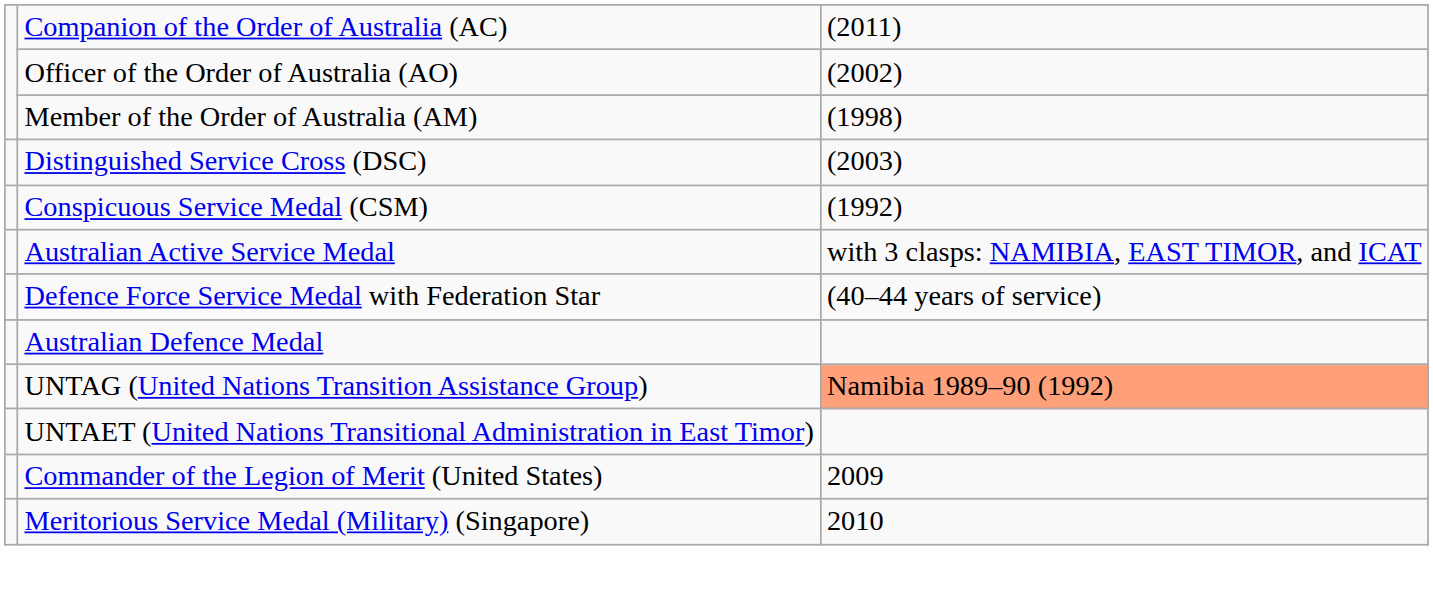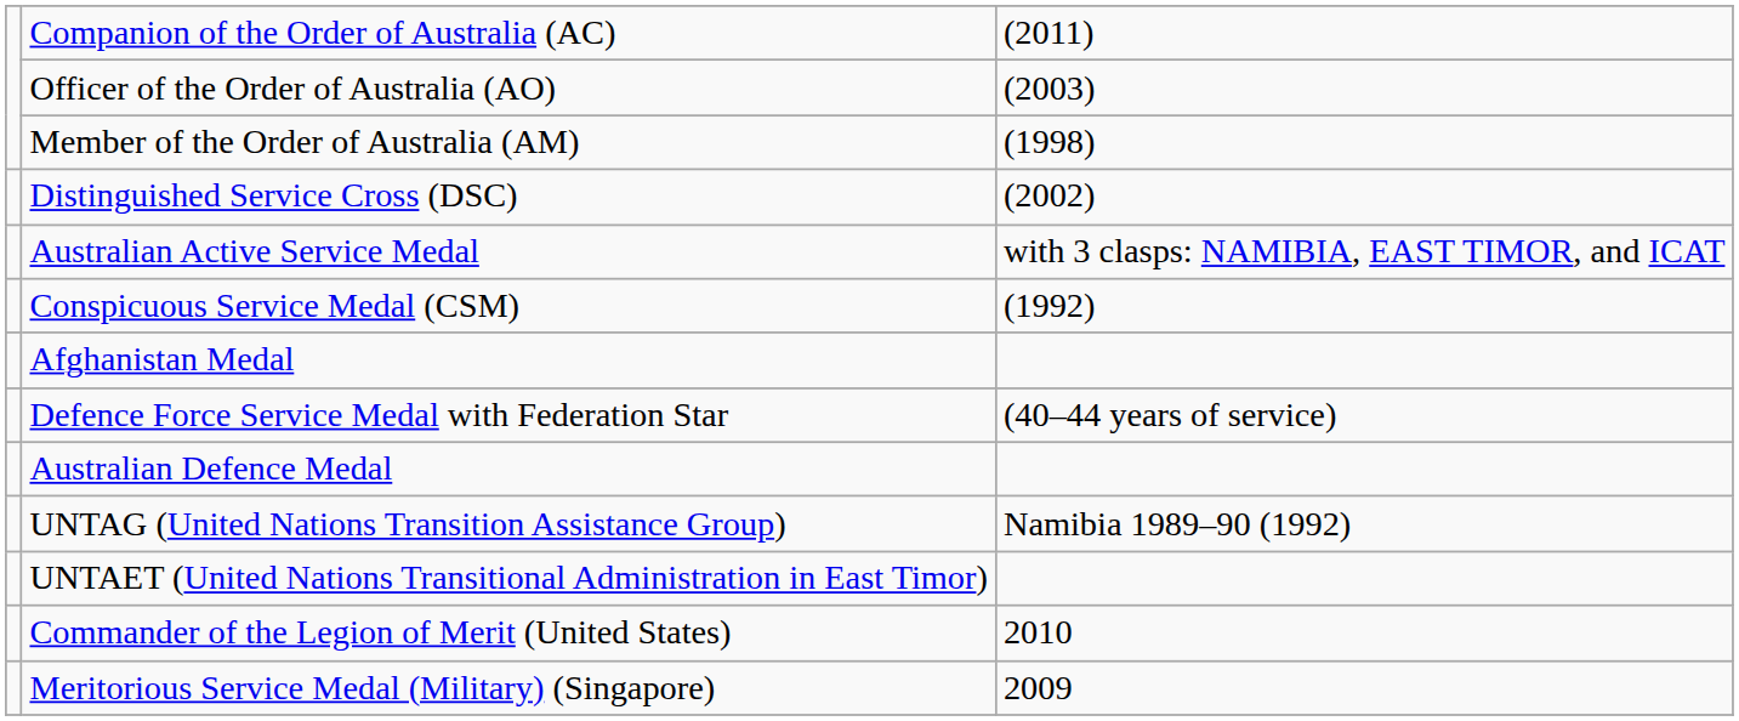 <table class="wikitable">
 <tr>
 <td rowspan=3></td>
 <td><a href='#'>Companion of the Order of Australia</a> (AC)</td>
 <td>(2011)</td>
 </tr>
 <tr>
 <td>Officer of the Order of Australia (AO)</td>
-<td>(2002)</td>
+<td>(2003)</td>
 </tr>
 <tr>
 <td>Member of the Order of Australia (AM)</td>
 <td>(1998)</td>
 </tr>
 <tr>
 <td></td>
 <td><a href='#'>Distinguished Service Cross</a> (DSC)</td>
-<td>(2003)</td>
+<td>(2002)</td>
+</tr>
+<tr>
+<td></td>
+<td><a href='#'>Australian Active Service Medal</a></td>
+<td>with 3 clasps: <a href='#'>NAMIBIA</a>, <a href='#'>EAST TIMOR</a>, and <a href='#'>ICAT</a></td>
 </tr>
 <tr>
 <td></td>
 <td><a href='#'>Conspicuous Service Medal</a> (CSM)</td>
 <td>(1992)</td>
 </tr>
 <tr>
 <td></td>
-<td><a href='#'>Australian Active Service Medal</a></td>
-<td>with 3 clasps: <a href='#'>NAMIBIA</a>, <a href='#'>EAST TIMOR</a>, and <a href='#'>ICAT</a></td>
+<td><a href='#'>Afghanistan Medal</a></td>
+<td></td>
 </tr>
 <tr>
 <td></td>
 <td><a href='#'>Defence Force Service Medal</a> with Federation Star</td>
 <td>(40–44 years of service)</td>
 </tr>
 <tr>
 <td></td>
 <td><a href='#'>Australian Defence Medal</a></td>
 <td></td>
 </tr>
 <tr>
 <td></td>
 <td>UNTAG (<a href='#'>United Nations Transition Assistance Group</a>)</td>
-<td style="background: lightsalmon;">Namibia 1989–90 (1992)</td>
+<td>Namibia 1989–90 (1992)</td>
 </tr>
 <tr>
 <td></td>
 <td>UNTAET (<a href='#'>United Nations Transitional Administration in East Timor</a>)</td>
 <td></td>
 </tr>
 <tr>
 <td></td>
 <td><a href='#'>Commander of the Legion of Merit</a> (United States)</td>
-<td>2009</td>
+<td>2010</td>
 </tr>
 <tr>
 <td></td>
 <td><a href='#'>Meritorious Service Medal (Military)</a> (Singapore)</td>
-<td>2010</td>
+<td>2009</td>
 </tr>
 </table>
